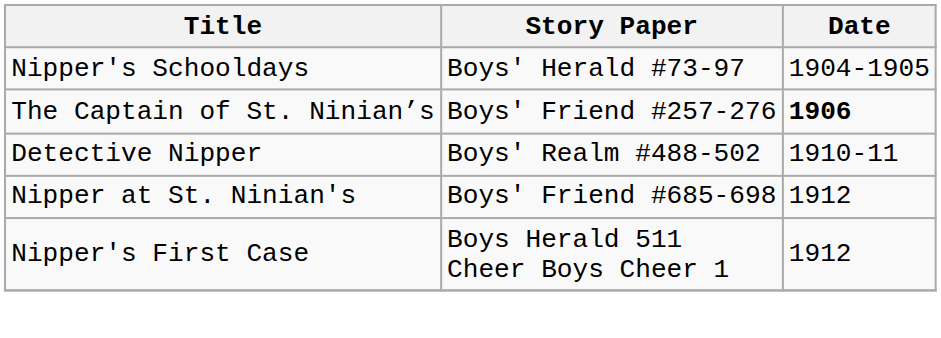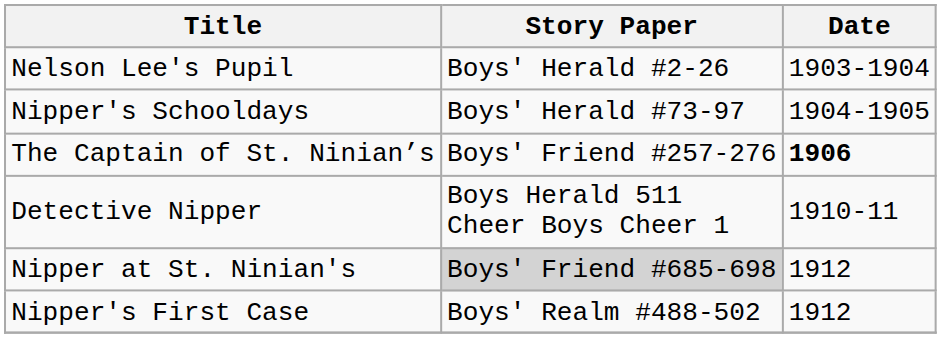 <table class="wikitable">
 <tr>
 <th>Title</th>
 <th>Story Paper</th>
 <th>Date</th>
+</tr>
+<tr>
+<td>Nelson Lee's Pupil</td>
+<td>Boys' Herald #2-26</td>
+<td>1903-1904</td>
 </tr>
 <tr>
 <td>Nipper's Schooldays</td>
 <td>Boys' Herald #73-97</td>
 <td>1904-1905</td>
 </tr>
 <tr>
 <td>The Captain of St. Ninian’s</td>
 <td>Boys' Friend #257-276</td>
 <td><strong>1906</strong></td>
 </tr>
 <tr>
 <td>Detective Nipper</td>
-<td>Boys' Realm #488-502</td>
+<td>Boys Herald 511 <br>Cheer Boys Cheer 1</td>
 <td>1910-11</td>
 </tr>
 <tr>
 <td>Nipper at St. Ninian's</td>
-<td>Boys' Friend #685-698</td>
+<td style="background: lightgrey;">Boys' Friend #685-698</td>
 <td>1912</td>
 </tr>
 <tr>
 <td>Nipper's First Case</td>
-<td>Boys Herald 511 <br>Cheer Boys Cheer 1</td>
+<td>Boys' Realm #488-502</td>
 <td>1912</td>
 </tr>
 <tr>
 </tr>
 </table>
